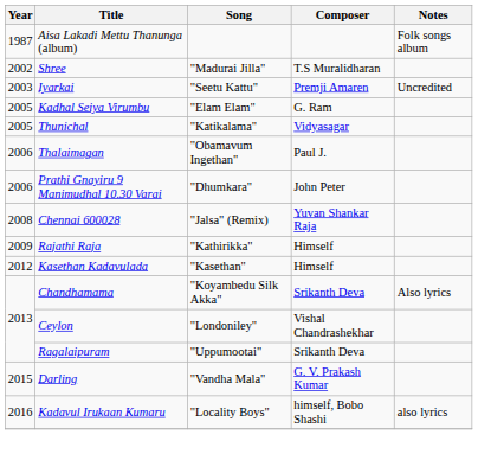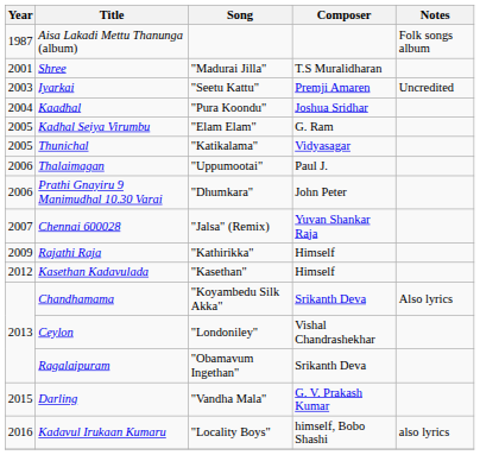 <table class="wikitable">
 <tr>
 <th>Year</th>
 <th>Title</th>
 <th>Song</th>
 <th>Composer</th>
 <th>Notes</th>
 </tr>
 <tr>
 <td>1987</td>
 <td><em>Aisa Lakadi Mettu Thanunga</em> (album)</td>
 <td></td>
 <td></td>
 <td>Folk songs album</td>
 </tr>
 <tr>
-<td>2002</td>
+<td>2001</td>
 <td><em><a href='#'>Shree</a></em></td>
 <td>"Madurai Jilla"</td>
 <td>T.S Muralidharan</td>
 <td></td>
 </tr>
 <tr>
 <td>2003</td>
 <td><em><a href='#'>Iyarkai</a></em></td>
 <td>"Seetu Kattu"</td>
 <td><a href='#'>Premji Amaren</a></td>
 <td>Uncredited</td>
+</tr>
+<tr>
+<td>2004</td>
+<td><em><a href='#'>Kaadhal</a></em></td>
+<td>"Pura Koondu"</td>
+<td><a href='#'>Joshua Sridhar</a></td>
+<td></td>
 </tr>
 <tr>
 <td>2005</td>
 <td><em><a href='#'>Kadhal Seiya Virumbu</a></em></td>
 <td>"Elam Elam"</td>
 <td>G. Ram</td>
 </tr>
 <tr>
 <td>2005</td>
 <td><em><a href='#'>Thunichal</a></em></td>
 <td>"Katikalama"</td>
 <td><a href='#'>Vidyasagar</a></td>
 <td></td>
 </tr>
 <tr>
 <td>2006</td>
 <td><em><a href='#'>Thalaimagan</a></em></td>
-<td>"Obamavum Ingethan"</td>
+<td>"Uppumootai"</td>
 <td>Paul J.</td>
 <td></td>
 </tr>
 <tr>
 <td>2006</td>
 <td><em><a href='#'>Prathi Gnayiru 9 Manimudhal 10.30 Varai</a></em></td>
 <td>"Dhumkara"</td>
 <td>John Peter</td>
 <td></td>
 </tr>
 <tr>
-<td>2008</td>
+<td>2007</td>
 <td><em><a href='#'>Chennai 600028</a></em></td>
 <td>"Jalsa" (Remix)</td>
 <td><a href='#'>Yuvan Shankar Raja</a></td>
 <td></td>
 </tr>
 <tr>
 <td>2009</td>
 <td><em><a href='#'>Rajathi Raja</a></em></td>
 <td>"Kathirikka"</td>
 <td>Himself</td>
 <td></td>
 </tr>
 <tr>
 <td>2012</td>
 <td><em><a href='#'>Kasethan Kadavulada</a></em></td>
 <td>"Kasethan"</td>
 <td>Himself</td>
 <td></td>
 </tr>
 <tr>
 <td rowspan="3">2013</td>
 <td><em><a href='#'>Chandhamama</a></em></td>
 <td>"Koyambedu Silk Akka"</td>
 <td><a href='#'>Srikanth Deva</a></td>
 <td>Also lyrics</td>
 </tr>
 <tr>
 <td><em><a href='#'>Ceylon</a></em></td>
 <td>"Londoniley"</td>
 <td>Vishal Chandrashekhar</td>
 <td></td>
 </tr>
 <tr>
 <td><em><a href='#'>Ragalaipuram</a></em></td>
-<td>"Uppumootai"</td>
+<td>"Obamavum Ingethan"</td>
 <td>Srikanth Deva</td>
 <td></td>
 </tr>
 <tr>
 <td>2015</td>
 <td><em><a href='#'>Darling</a></em></td>
 <td>"Vandha Mala"</td>
 <td><a href='#'>G. V. Prakash Kumar</a></td>
 <td></td>
 </tr>
 <tr>
 <td>2016</td>
 <td><em><a href='#'>Kadavul Irukaan Kumaru</a></em></td>
 <td>"Locality Boys"</td>
 <td>himself, Bobo Shashi</td>
 <td>also lyrics</td>
 </tr>
 <tr>
 </tr>
 </table>
